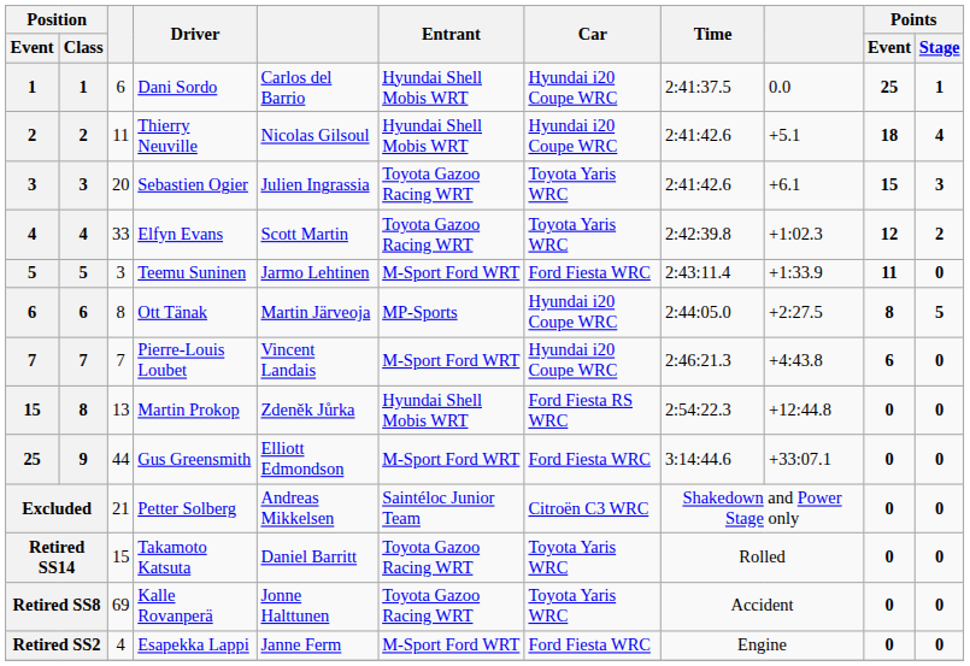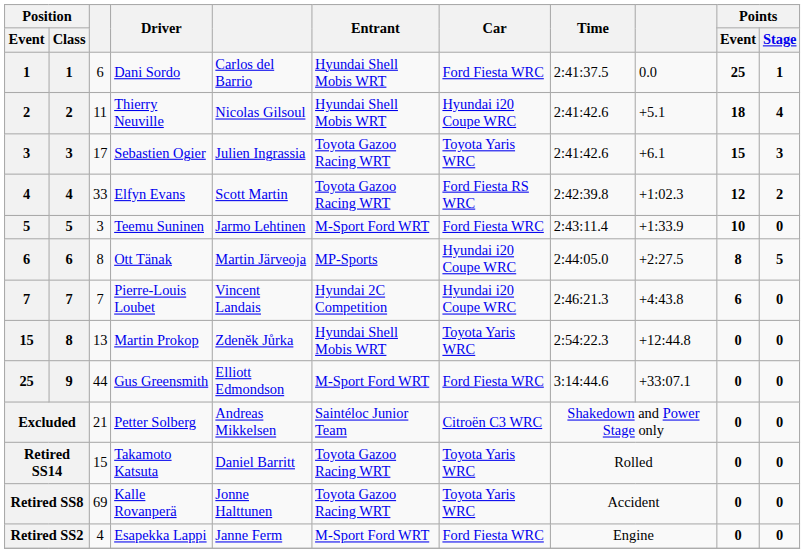 <table class="wikitable" width=85% style="font-size: 85%;">
 <tr>
 <th colspan="2">Position</th>
 <th rowspan="2"></th>
 <th rowspan="2">Driver</th>
 <th rowspan="2"></th>
 <th rowspan="2">Entrant</th>
 <th rowspan="2">Car</th>
 <th rowspan="2">Time</th>
 <th rowspan="2"></th>
 <th colspan="2">Points</th>
 </tr>
 <tr>
 <th>Event</th>
 <th>Class</th>
 <th>Event</th>
 <th><a href='#'>Stage</a></th>
 </tr>
 <tr>
 <th>1</th>
 <th>1</th>
 <td align="center">6</td>
 <td><a href='#'>Dani Sordo</a></td>
 <td><a href='#'>Carlos del Barrio</a></td>
 <td><a href='#'>Hyundai Shell Mobis WRT</a></td>
-<td><a href='#'>Hyundai i20 Coupe WRC</a></td>
+<td><a href='#'>Ford Fiesta WRC</a></td>
 <td>2:41:37.5</td>
 <td>0.0</td>
 <td align="center"><strong>25</strong></td>
 <td align="center"><strong>1</strong></td>
 </tr>
 <tr>
 <th>2</th>
 <th>2</th>
 <td align="center">11</td>
 <td><a href='#'>Thierry Neuville</a></td>
 <td><a href='#'>Nicolas Gilsoul</a></td>
 <td><a href='#'>Hyundai Shell Mobis WRT</a></td>
 <td><a href='#'>Hyundai i20 Coupe WRC</a></td>
 <td>2:41:42.6</td>
 <td>+5.1</td>
 <td align="center"><strong>18</strong></td>
 <td align="center"><strong>4</strong></td>
 </tr>
 <tr>
 <th>3</th>
 <th>3</th>
-<td align="center">20</td>
+<td align="center">17</td>
 <td><a href='#'>Sebastien Ogier</a></td>
 <td><a href='#'>Julien Ingrassia</a></td>
 <td><a href='#'>Toyota Gazoo Racing WRT</a></td>
 <td><a href='#'>Toyota Yaris WRC</a></td>
 <td>2:41:42.6</td>
 <td>+6.1</td>
 <td align="center"><strong>15</strong></td>
 <td align="center"><strong>3</strong></td>
 </tr>
 <tr>
 <th>4</th>
 <th>4</th>
 <td align="center">33</td>
 <td><a href='#'>Elfyn Evans</a></td>
 <td><a href='#'>Scott Martin</a></td>
 <td><a href='#'>Toyota Gazoo Racing WRT</a></td>
-<td><a href='#'>Toyota Yaris WRC</a></td>
+<td><a href='#'>Ford Fiesta RS WRC</a></td>
 <td>2:42:39.8</td>
 <td>+1:02.3</td>
 <td align="center"><strong>12</strong></td>
 <td align="center"><strong>2</strong></td>
 </tr>
 <tr>
 <th>5</th>
 <th>5</th>
 <td align="center">3</td>
 <td><a href='#'>Teemu Suninen</a></td>
 <td><a href='#'>Jarmo Lehtinen</a></td>
 <td><a href='#'>M-Sport Ford WRT</a></td>
 <td><a href='#'>Ford Fiesta WRC</a></td>
 <td>2:43:11.4</td>
 <td>+1:33.9</td>
-<td align="center"><strong>11</strong></td>
+<td align="center"><strong>10</strong></td>
 <td align="center"><strong>0</strong></td>
 </tr>
 <tr>
 <th>6</th>
 <th>6</th>
 <td align="center">8</td>
 <td><a href='#'>Ott Tänak</a></td>
 <td><a href='#'>Martin Järveoja</a></td>
 <td><a href='#'>MP-Sports</a></td>
 <td><a href='#'>Hyundai i20 Coupe WRC</a></td>
 <td>2:44:05.0</td>
 <td>+2:27.5</td>
 <td align="center"><strong>8</strong></td>
 <td align="center"><strong>5</strong></td>
 </tr>
 <tr>
 <th>7</th>
 <th>7</th>
 <td align="center">7</td>
 <td><a href='#'>Pierre-Louis Loubet</a></td>
 <td><a href='#'>Vincent Landais</a></td>
-<td><a href='#'>M-Sport Ford WRT</a></td>
+<td><a href='#'>Hyundai 2C Competition</a></td>
 <td><a href='#'>Hyundai i20 Coupe WRC</a></td>
 <td>2:46:21.3</td>
 <td>+4:43.8</td>
 <td align="center"><strong>6</strong></td>
 <td align="center"><strong>0</strong></td>
 </tr>
 <tr>
 <th>15</th>
 <th>8</th>
 <td align="center">13</td>
 <td><a href='#'>Martin Prokop</a></td>
 <td><a href='#'>Zdeněk Jůrka</a></td>
 <td><a href='#'>Hyundai Shell Mobis WRT</a></td>
-<td><a href='#'>Ford Fiesta RS WRC</a></td>
+<td><a href='#'>Toyota Yaris WRC</a></td>
 <td>2:54:22.3</td>
 <td>+12:44.8</td>
 <td align="center"><strong>0</strong></td>
 <td align="center"><strong>0</strong></td>
 </tr>
 <tr>
 <th>25</th>
 <th>9</th>
 <td align="center">44</td>
 <td><a href='#'>Gus Greensmith</a></td>
 <td><a href='#'>Elliott Edmondson</a></td>
 <td><a href='#'>M-Sport Ford WRT</a></td>
 <td><a href='#'>Ford Fiesta WRC</a></td>
 <td>3:14:44.6</td>
 <td>+33:07.1</td>
 <td align="center"><strong>0</strong></td>
 <td align="center"><strong>0</strong></td>
 </tr>
 <tr>
 <th colspan="2">Excluded</th>
 <td align="center">21</td>
 <td><a href='#'>Petter Solberg</a></td>
 <td><a href='#'>Andreas Mikkelsen</a></td>
 <td><a href='#'>Saintéloc Junior Team</a></td>
 <td><a href='#'>Citroën C3 WRC</a></td>
 <td align="center" colspan="2"><a href='#'>Shakedown</a> and <a href='#'>Power Stage</a> only</td>
 <td align="center"><strong>0</strong></td>
 <td align="center"><strong>0</strong></td>
 </tr>
 <tr>
 <th colspan="2">Retired SS14</th>
 <td align="center">15</td>
 <td><a href='#'>Takamoto Katsuta</a></td>
 <td><a href='#'>Daniel Barritt</a></td>
 <td><a href='#'>Toyota Gazoo Racing WRT</a></td>
 <td><a href='#'>Toyota Yaris WRC</a></td>
 <td align="center" colspan="2">Rolled</td>
 <td align="center"><strong>0</strong></td>
 <td align="center"><strong>0</strong></td>
 </tr>
 <tr>
 <th colspan="2">Retired SS8</th>
 <td align="center">69</td>
 <td><a href='#'>Kalle Rovanperä</a></td>
 <td><a href='#'>Jonne Halttunen</a></td>
 <td><a href='#'>Toyota Gazoo Racing WRT</a></td>
 <td><a href='#'>Toyota Yaris WRC</a></td>
 <td align="center" colspan="2">Accident</td>
 <td align="center"><strong>0</strong></td>
 <td align="center"><strong>0</strong></td>
 </tr>
 <tr>
 <th colspan="2">Retired SS2</th>
 <td align="center">4</td>
 <td><a href='#'>Esapekka Lappi</a></td>
 <td><a href='#'>Janne Ferm</a></td>
 <td><a href='#'>M-Sport Ford WRT</a></td>
 <td><a href='#'>Ford Fiesta WRC</a></td>
 <td align="center" colspan="2">Engine</td>
 <td align="center"><strong>0</strong></td>
 <td align="center"><strong>0</strong></td>
 </tr>
 <tr>
 </tr>
 </table>
